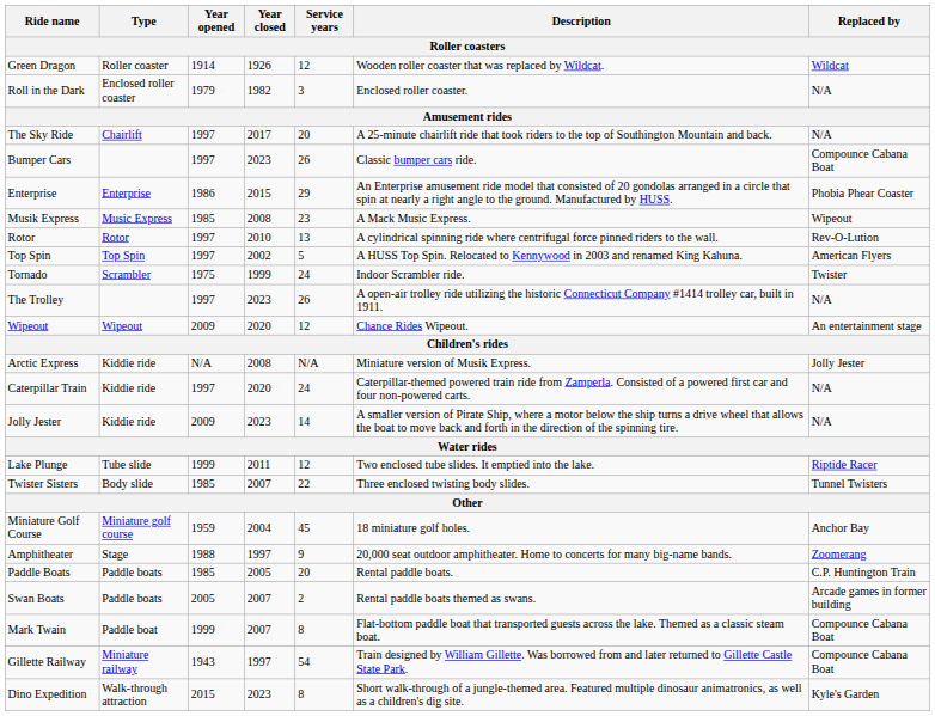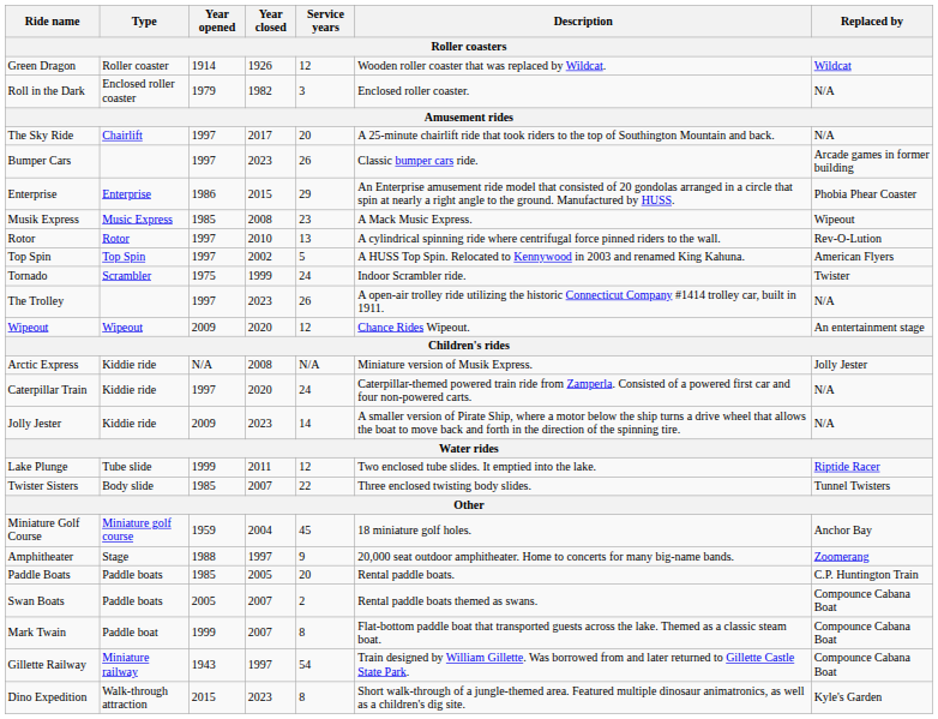 <table class="wikitable sortable">
 <tr>
 <th>Ride name</th>
 <th>Type</th>
 <th>Year opened</th>
 <th>Year closed</th>
 <th>Service years</th>
 <th>Description</th>
 <th>Replaced by</th>
 </tr>
 <tr>
 <th colspan="7">Roller coasters</th>
 </tr>
 <tr>
 <td>Green Dragon</td>
 <td>Roller coaster</td>
 <td>1914</td>
 <td>1926</td>
 <td>12</td>
 <td>Wooden roller coaster that was replaced by <a href='#'>Wildcat</a>.</td>
 <td><a href='#'>Wildcat</a></td>
 </tr>
 <tr>
 <td>Roll in the Dark</td>
 <td>Enclosed roller coaster</td>
 <td>1979</td>
 <td>1982</td>
 <td>3</td>
 <td>Enclosed roller coaster.</td>
 <td>N/A</td>
 </tr>
 <tr>
 <th colspan="7">Amusement rides</th>
 </tr>
 <tr>
 <td>The Sky Ride</td>
 <td><a href='#'>Chairlift</a></td>
 <td>1997</td>
 <td>2017</td>
 <td>20</td>
 <td>A 25-minute chairlift ride that took riders to the top of Southington Mountain and back.</td>
 <td>N/A</td>
 </tr>
 <tr>
 <td>Bumper Cars</td>
 <td></td>
 <td>1997</td>
 <td>2023</td>
 <td>26</td>
 <td>Classic <a href='#'>bumper cars</a> ride.</td>
-<td>Compounce Cabana Boat</td>
+<td>Arcade games in former building</td>
 </tr>
 <tr>
 <td>Enterprise</td>
 <td><a href='#'>Enterprise</a></td>
 <td>1986</td>
 <td>2015</td>
 <td>29</td>
 <td>An Enterprise amusement ride model that consisted of 20 gondolas arranged in a circle that spin at nearly a right angle to the ground. Manufactured by <a href='#'>HUSS</a>.</td>
 <td>Phobia Phear Coaster</td>
 </tr>
 <tr>
 <td>Musik Express</td>
 <td><a href='#'>Music Express</a></td>
 <td>1985</td>
 <td>2008</td>
 <td>23</td>
 <td>A Mack Music Express.</td>
 <td>Wipeout</td>
 </tr>
 <tr>
 <td>Rotor</td>
 <td><a href='#'>Rotor</a></td>
 <td>1997</td>
 <td>2010</td>
 <td>13</td>
 <td>A cylindrical spinning ride where centrifugal force pinned riders to the wall.</td>
 <td>Rev-O-Lution</td>
 </tr>
 <tr>
 <td>Top Spin</td>
 <td><a href='#'>Top Spin</a></td>
 <td>1997</td>
 <td>2002</td>
 <td>5</td>
 <td>A HUSS Top Spin. Relocated to <a href='#'>Kennywood</a> in 2003 and renamed King Kahuna.</td>
 <td>American Flyers</td>
 </tr>
 <tr>
 <td>Tornado</td>
 <td><a href='#'>Scrambler</a></td>
 <td>1975</td>
 <td>1999</td>
 <td>24</td>
 <td>Indoor Scrambler ride.</td>
 <td>Twister</td>
 </tr>
 <tr>
 <td>The Trolley</td>
 <td></td>
 <td>1997</td>
 <td>2023</td>
 <td>26</td>
 <td>A  open-air trolley ride utilizing the historic <a href='#'>Connecticut Company</a> #1414 trolley car, built in 1911.</td>
 <td>N/A</td>
 </tr>
 <tr>
 <td><a href='#'>Wipeout</a></td>
 <td><a href='#'>Wipeout</a></td>
 <td>2009</td>
 <td>2020</td>
 <td>12</td>
 <td><a href='#'>Chance Rides</a> Wipeout.</td>
 <td>An entertainment stage</td>
 </tr>
 <tr>
 <th colspan="7">Children's rides</th>
 </tr>
 <tr>
 <td>Arctic Express</td>
 <td>Kiddie ride</td>
 <td>N/A</td>
 <td>2008</td>
 <td>N/A</td>
 <td>Miniature version of Musik Express.</td>
 <td>Jolly Jester</td>
 </tr>
 <tr>
 <td>Caterpillar Train</td>
 <td>Kiddie ride</td>
 <td>1997</td>
 <td>2020</td>
 <td>24</td>
 <td>Caterpillar-themed powered train ride from <a href='#'>Zamperla</a>. Consisted of a powered first car and four non-powered carts.</td>
 <td>N/A</td>
 </tr>
 <tr>
 <td>Jolly Jester</td>
 <td>Kiddie ride</td>
 <td>2009</td>
 <td>2023</td>
 <td>14</td>
 <td>A smaller version of Pirate Ship, where a motor below the ship turns a drive wheel that allows the boat to move back and forth in the direction of the spinning tire.</td>
 <td>N/A</td>
 </tr>
 <tr>
 <th colspan="7">Water rides</th>
 </tr>
 <tr>
 <td>Lake Plunge</td>
 <td>Tube slide</td>
 <td>1999</td>
 <td>2011</td>
 <td>12</td>
 <td>Two enclosed tube slides. It emptied into the lake.</td>
 <td><a href='#'>Riptide Racer</a></td>
 </tr>
 <tr>
 <td>Twister Sisters</td>
 <td>Body slide</td>
 <td>1985</td>
 <td>2007</td>
 <td>22</td>
 <td>Three enclosed twisting body slides.</td>
 <td>Tunnel Twisters</td>
 </tr>
 <tr>
 <th colspan="7">Other</th>
 </tr>
 <tr>
 <td>Miniature Golf Course</td>
 <td><a href='#'>Miniature golf course</a></td>
 <td>1959</td>
 <td>2004</td>
 <td>45</td>
 <td>18 miniature golf holes.</td>
 <td>Anchor Bay</td>
 </tr>
 <tr>
 <td>Amphitheater</td>
 <td>Stage</td>
 <td>1988</td>
 <td>1997</td>
 <td>9</td>
 <td>20,000 seat outdoor amphitheater. Home to concerts for many big-name bands.</td>
 <td><a href='#'>Zoomerang</a></td>
 </tr>
 <tr>
 <td>Paddle Boats</td>
 <td>Paddle boats</td>
 <td>1985</td>
 <td>2005</td>
 <td>20</td>
 <td>Rental paddle boats.</td>
 <td>C.P. Huntington Train</td>
 </tr>
 <tr>
 <td>Swan Boats</td>
 <td>Paddle boats</td>
 <td>2005</td>
 <td>2007</td>
 <td>2</td>
 <td>Rental paddle boats themed as swans.</td>
-<td>Arcade games in former building</td>
+<td>Compounce Cabana Boat</td>
 </tr>
 <tr>
 <td>Mark Twain</td>
 <td>Paddle boat</td>
 <td>1999</td>
 <td>2007</td>
 <td>8</td>
 <td>Flat-bottom paddle boat that transported guests across the lake. Themed as a classic steam boat.</td>
 <td>Compounce Cabana Boat</td>
 </tr>
 <tr>
 <td>Gillette Railway</td>
 <td><a href='#'>Miniature railway</a></td>
 <td>1943</td>
 <td>1997</td>
 <td>54</td>
 <td>Train designed by <a href='#'>William Gillette</a>. Was borrowed from and later returned to <a href='#'>Gillette Castle State Park</a>.</td>
 <td>Compounce Cabana Boat</td>
 </tr>
 <tr>
 <td>Dino Expedition</td>
 <td>Walk-through attraction</td>
 <td>2015</td>
 <td>2023</td>
 <td>8</td>
 <td>Short walk-through of a jungle-themed area. Featured multiple dinosaur animatronics, as well as a children's dig site.</td>
 <td>Kyle's Garden</td>
 </tr>
 </table>
